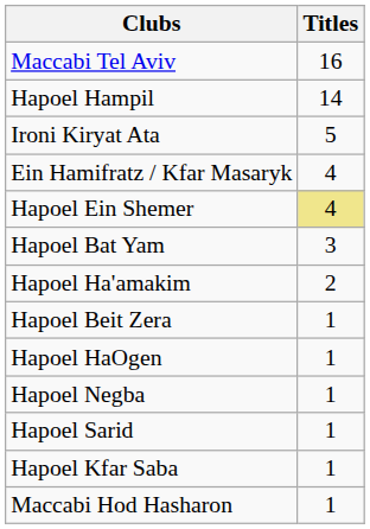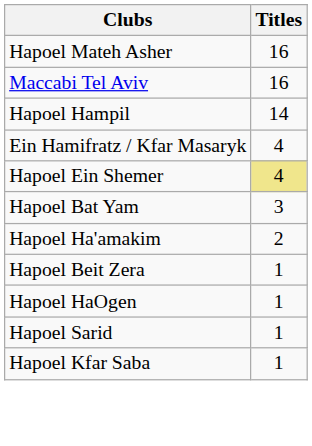 <table class="wikitable">
 <tr>
 <th>Clubs</th>
 <th style="width: 30px;">Titles</th>
+</tr>
+<tr>
+<td>Hapoel Mateh Asher</td>
+<td align=center>16</td>
 </tr>
 <tr>
 <td><a href='#'>Maccabi Tel Aviv</a></td>
 <td align=center>16</td>
 </tr>
 <tr>
 <td>Hapoel Hampil</td>
 <td align=center>14</td>
-</tr>
-<tr>
-<td>Ironi Kiryat Ata</td>
-<td align=center>5</td>
 </tr>
 <tr>
 <td>Ein Hamifratz / Kfar Masaryk</td>
 <td align=center>4</td>
 </tr>
 <tr>
 <td>Hapoel Ein Shemer</td>
 <td align=center style="background: khaki;">4</td>
 </tr>
 <tr>
 <td>Hapoel Bat Yam</td>
 <td align=center>3</td>
 </tr>
 <tr>
 <td>Hapoel Ha'amakim</td>
 <td align=center>2</td>
 </tr>
 <tr>
 <td>Hapoel Beit Zera</td>
 <td align=center>1</td>
 </tr>
 <tr>
 <td>Hapoel HaOgen</td>
 <td align=center>1</td>
 </tr>
 <tr>
-<td>Hapoel Negba</td>
-<td align=center>1</td>
-</tr>
-<tr>
 <td>Hapoel Sarid</td>
 <td align=center>1</td>
 </tr>
 <tr>
 <td>Hapoel Kfar Saba</td>
 <td align=center>1</td>
 </tr>
-<tr>
-<td>Maccabi Hod Hasharon</td>
-<td align=center>1</td>
-</tr>
 </table>
